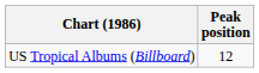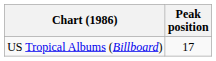 <table class="wikitable">
 <tr>
 <th>Chart (1986)</th>
 <th>Peak<br>position</th>
 </tr>
 <tr>
 <td>US <a href='#'>Tropical Albums</a> (<a href='#'><em>Billboard</em></a>)</td>
-<td align="center">12</td>
+<td align="center">17</td>
 </tr>
 </table>
